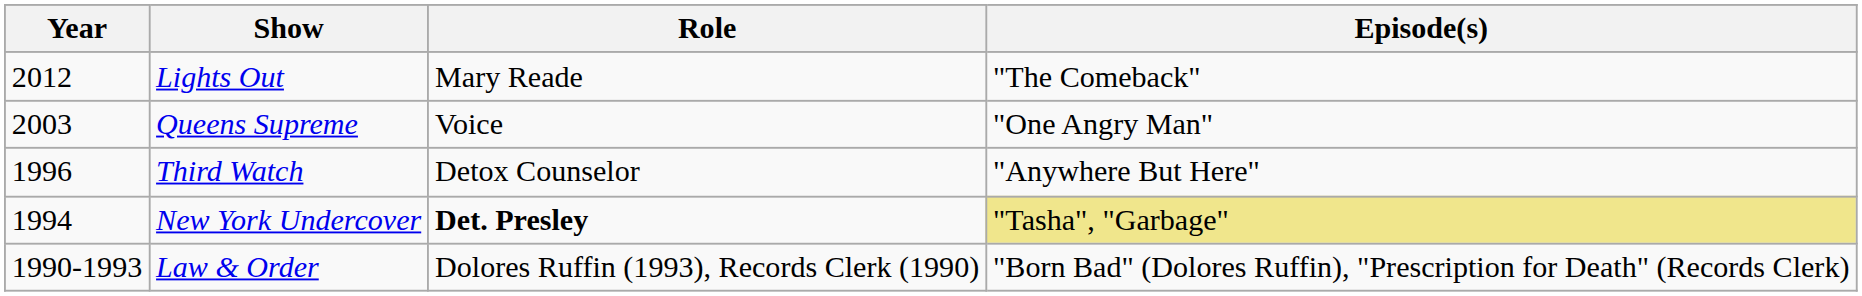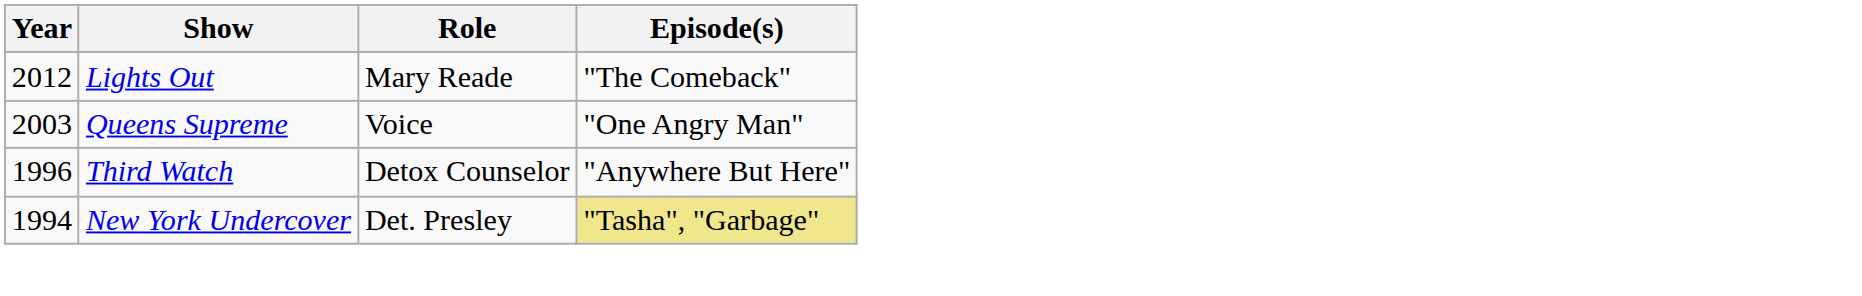 <table class="wikitable">
 <tr>
 <th>Year</th>
 <th>Show</th>
 <th>Role</th>
 <th>Episode(s)</th>
 </tr>
 <tr>
 <td>2012</td>
 <td><a href='#'><em>Lights Out</em></a></td>
 <td>Mary Reade</td>
 <td>"The Comeback"</td>
 </tr>
 <tr>
 <td>2003</td>
 <td><em><a href='#'>Queens Supreme</a></em></td>
 <td>Voice</td>
 <td>"One Angry Man"</td>
 </tr>
 <tr>
 <td>1996</td>
 <td><em><a href='#'>Third Watch</a></em></td>
 <td>Detox Counselor</td>
 <td>"Anywhere But Here"</td>
 </tr>
 <tr>
 <td>1994</td>
 <td><em><a href='#'>New York Undercover</a></em></td>
-<td><strong>Det. Presley</strong></td>
+<td>Det. Presley</td>
 <td style="background: khaki;">"Tasha", "Garbage"</td>
 </tr>
-<tr>
-<td>1990-1993</td>
-<td><em><a href='#'>Law & Order</a></em></td>
-<td>Dolores Ruffin (1993), Records Clerk (1990)</td>
-<td>"Born Bad" (Dolores Ruffin), "Prescription for Death" (Records Clerk)</td>
-</tr>
 </table>
